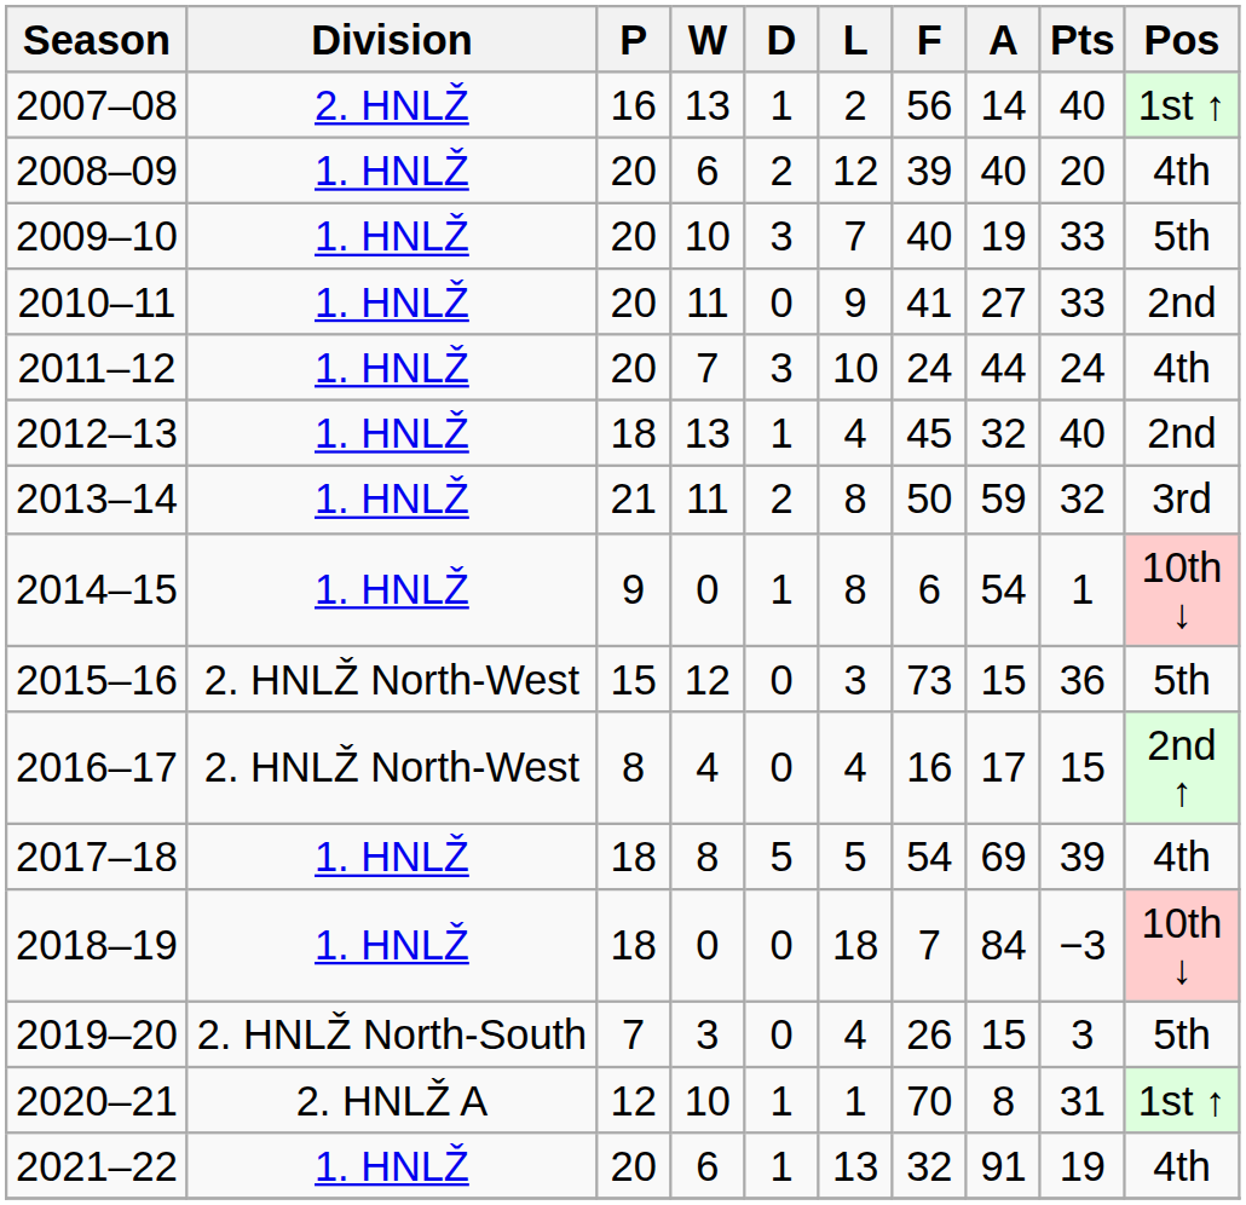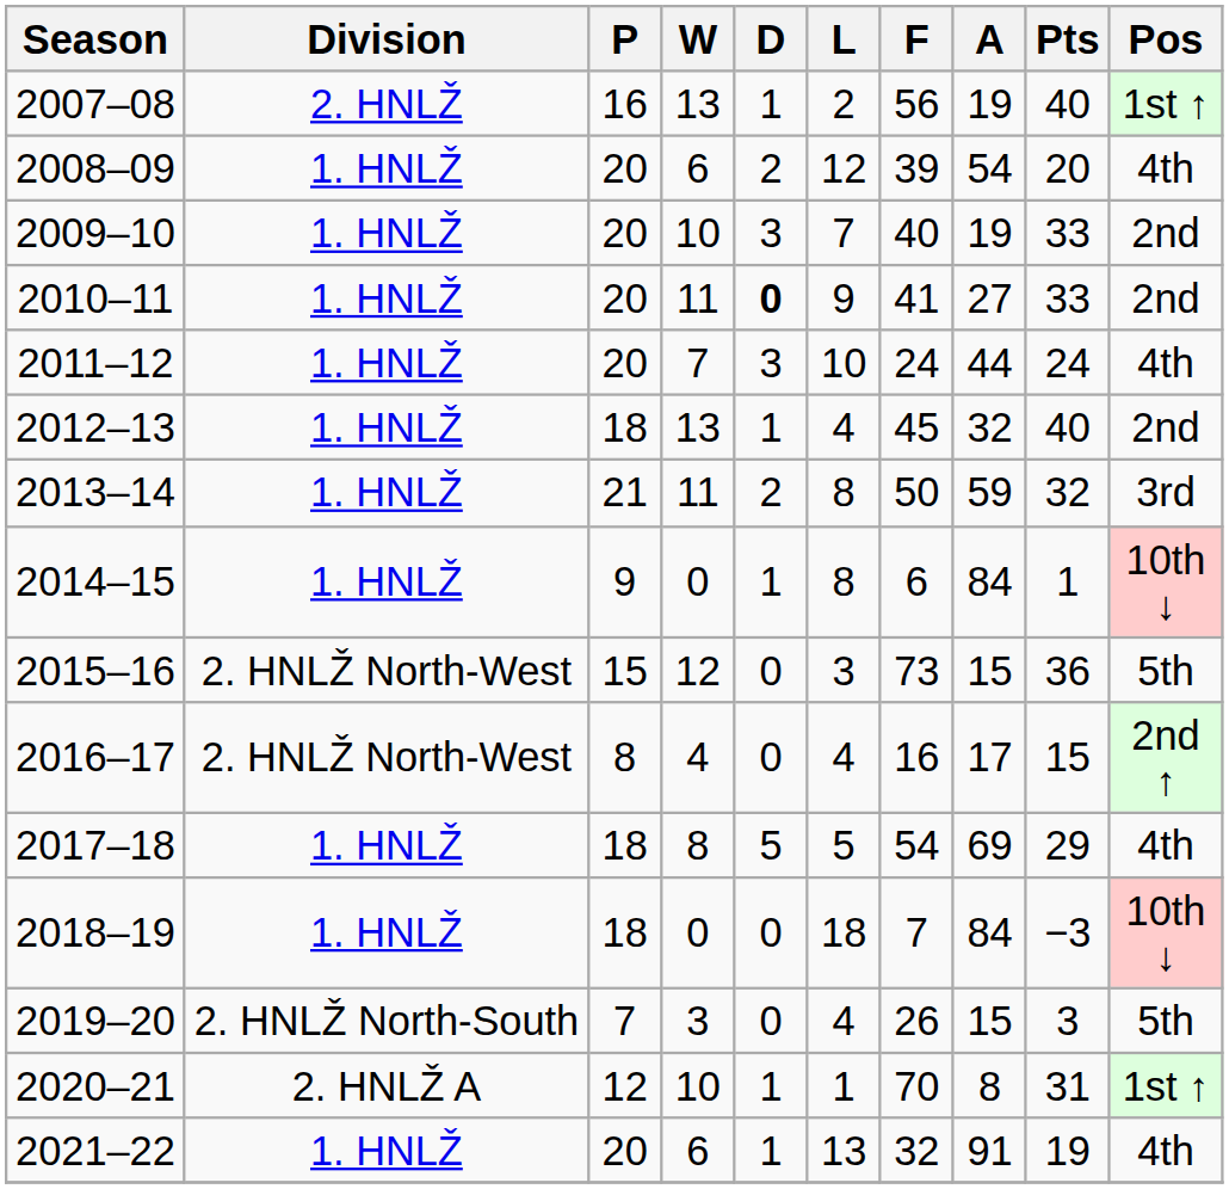 <table class="wikitable sortable" style="font-size:95%; text-align: center;">
 <tr>
 <th>Season</th>
 <th>Division</th>
 <th width="20">P</th>
 <th width="20">W</th>
 <th width="20">D</th>
 <th width="20">L</th>
 <th width="20">F</th>
 <th width="20">A</th>
 <th width="20">Pts</th>
 <th width="35">Pos</th>
 </tr>
 <tr>
 <td>2007–08</td>
 <td><a href='#'>2. HNLŽ</a></td>
 <td>16</td>
 <td>13</td>
 <td>1</td>
 <td>2</td>
 <td>56</td>
-<td>14</td>
+<td>19</td>
 <td>40</td>
 <td bgcolor="#DDFFDD">1st ↑</td>
 </tr>
 <tr>
 <td>2008–09</td>
 <td><a href='#'>1. HNLŽ</a></td>
 <td>20</td>
 <td>6</td>
 <td>2</td>
 <td>12</td>
 <td>39</td>
-<td>40</td>
+<td>54</td>
 <td>20</td>
 <td>4th</td>
 </tr>
 <tr>
 <td>2009–10</td>
 <td><a href='#'>1. HNLŽ</a></td>
 <td>20</td>
 <td>10</td>
 <td>3</td>
 <td>7</td>
 <td>40</td>
 <td>19</td>
 <td>33</td>
-<td>5th</td>
+<td>2nd</td>
 </tr>
 <tr>
 <td>2010–11</td>
 <td><a href='#'>1. HNLŽ</a></td>
 <td>20</td>
 <td>11</td>
-<td>0</td>
+<td><strong>0</strong></td>
 <td>9</td>
 <td>41</td>
 <td>27</td>
 <td>33</td>
 <td>2nd</td>
 </tr>
 <tr>
 <td>2011–12</td>
 <td><a href='#'>1. HNLŽ</a></td>
 <td>20</td>
 <td>7</td>
 <td>3</td>
 <td>10</td>
 <td>24</td>
 <td>44</td>
 <td>24</td>
 <td>4th</td>
 </tr>
 <tr>
 <td>2012–13</td>
 <td><a href='#'>1. HNLŽ</a></td>
 <td>18</td>
 <td>13</td>
 <td>1</td>
 <td>4</td>
 <td>45</td>
 <td>32</td>
 <td>40</td>
 <td>2nd</td>
 </tr>
 <tr>
 <td>2013–14</td>
 <td><a href='#'>1. HNLŽ</a></td>
 <td>21</td>
 <td>11</td>
 <td>2</td>
 <td>8</td>
 <td>50</td>
 <td>59</td>
 <td>32</td>
 <td>3rd</td>
 </tr>
 <tr>
 <td>2014–15</td>
 <td><a href='#'>1. HNLŽ</a></td>
 <td>9</td>
 <td>0</td>
 <td>1</td>
 <td>8</td>
 <td>6</td>
-<td>54</td>
+<td>84</td>
 <td>1</td>
 <td bgcolor="#FFCCCC">10th ↓</td>
 </tr>
 <tr>
 <td>2015–16</td>
 <td>2. HNLŽ North-West</td>
 <td>15</td>
 <td>12</td>
 <td>0</td>
 <td>3</td>
 <td>73</td>
 <td>15</td>
 <td>36</td>
 <td>5th</td>
 </tr>
 <tr>
 <td>2016–17</td>
 <td>2. HNLŽ North-West</td>
 <td>8</td>
 <td>4</td>
 <td>0</td>
 <td>4</td>
 <td>16</td>
 <td>17</td>
 <td>15</td>
 <td bgcolor="#DDFFDD">2nd ↑</td>
 </tr>
 <tr>
 <td>2017–18</td>
 <td><a href='#'>1. HNLŽ</a></td>
 <td>18</td>
 <td>8</td>
 <td>5</td>
 <td>5</td>
 <td>54</td>
 <td>69</td>
-<td>39</td>
+<td>29</td>
 <td>4th</td>
 </tr>
 <tr>
 <td>2018–19</td>
 <td><a href='#'>1. HNLŽ</a></td>
 <td>18</td>
 <td>0</td>
 <td>0</td>
 <td>18</td>
 <td>7</td>
 <td>84</td>
 <td>−3</td>
 <td bgcolor="#FFCCCC">10th ↓</td>
 </tr>
 <tr>
 <td>2019–20</td>
 <td>2. HNLŽ North-South</td>
 <td>7</td>
 <td>3</td>
 <td>0</td>
 <td>4</td>
 <td>26</td>
 <td>15</td>
 <td>3</td>
 <td>5th</td>
 </tr>
 <tr>
 <td>2020–21</td>
 <td>2. HNLŽ A</td>
 <td>12</td>
 <td>10</td>
 <td>1</td>
 <td>1</td>
 <td>70</td>
 <td>8</td>
 <td>31</td>
 <td bgcolor="#DDFFDD">1st ↑</td>
 </tr>
 <tr>
 <td>2021–22</td>
 <td><a href='#'>1. HNLŽ</a></td>
 <td>20</td>
 <td>6</td>
 <td>1</td>
 <td>13</td>
 <td>32</td>
 <td>91</td>
 <td>19</td>
 <td>4th</td>
 </tr>
 <tr>
 </tr>
 </table>
